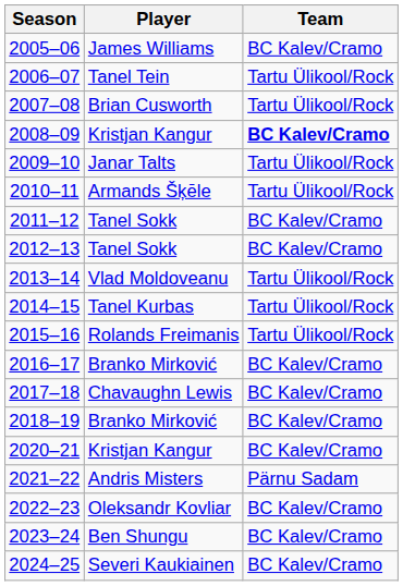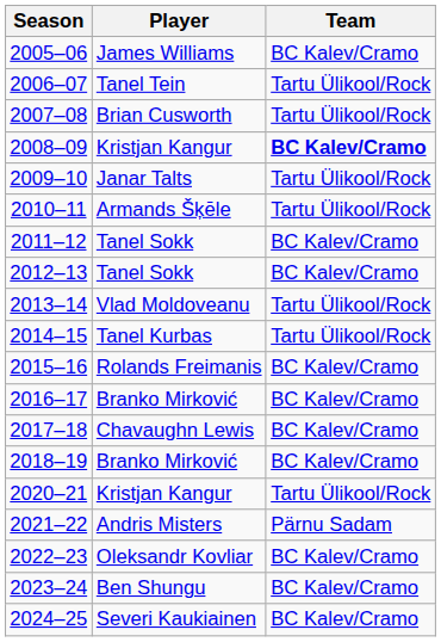 <table class="wikitable">
 <tr>
 <th>Season</th>
 <th>Player</th>
 <th>Team</th>
 </tr>
 <tr>
 <td align="center"><a href='#'>2005–06</a></td>
 <td> <a href='#'>James Williams</a></td>
 <td><a href='#'>BC Kalev/Cramo</a></td>
 </tr>
 <tr>
 <td align="center"><a href='#'>2006–07</a></td>
 <td> <a href='#'>Tanel Tein</a></td>
 <td><a href='#'>Tartu Ülikool/Rock</a></td>
 </tr>
 <tr>
 <td align="center"><a href='#'>2007–08</a></td>
 <td> <a href='#'>Brian Cusworth</a></td>
 <td><a href='#'>Tartu Ülikool/Rock</a></td>
 </tr>
 <tr>
 <td align="center"><a href='#'>2008–09</a></td>
 <td> <a href='#'>Kristjan Kangur</a></td>
 <td><strong><a href='#'>BC Kalev/Cramo</a></strong></td>
 </tr>
 <tr>
 <td align="center"><a href='#'>2009–10</a></td>
 <td> <a href='#'>Janar Talts</a></td>
 <td><a href='#'>Tartu Ülikool/Rock</a></td>
 </tr>
 <tr>
 <td align="center"><a href='#'>2010–11</a></td>
 <td> <a href='#'>Armands Šķēle</a></td>
 <td><a href='#'>Tartu Ülikool/Rock</a></td>
 </tr>
 <tr>
 <td align="center"><a href='#'>2011–12</a></td>
 <td> <a href='#'>Tanel Sokk</a></td>
 <td><a href='#'>BC Kalev/Cramo</a></td>
 </tr>
 <tr>
 <td align="center"><a href='#'>2012–13</a></td>
 <td> <a href='#'>Tanel Sokk</a></td>
 <td><a href='#'>BC Kalev/Cramo</a></td>
 </tr>
 <tr>
 <td align="center"><a href='#'>2013–14</a></td>
 <td> <a href='#'>Vlad Moldoveanu</a></td>
 <td><a href='#'>Tartu Ülikool/Rock</a></td>
 </tr>
 <tr>
 <td align="center"><a href='#'>2014–15</a></td>
 <td> <a href='#'>Tanel Kurbas</a></td>
 <td><a href='#'>Tartu Ülikool/Rock</a></td>
 </tr>
 <tr>
 <td align="center"><a href='#'>2015–16</a></td>
 <td> <a href='#'>Rolands Freimanis</a></td>
-<td><a href='#'>Tartu Ülikool/Rock</a></td>
+<td><a href='#'>BC Kalev/Cramo</a></td>
 </tr>
 <tr>
 <td align="center"><a href='#'>2016–17</a></td>
 <td> <a href='#'>Branko Mirković</a></td>
 <td><a href='#'>BC Kalev/Cramo</a></td>
 </tr>
 <tr>
 <td align="center"><a href='#'>2017–18</a></td>
 <td> <a href='#'>Chavaughn Lewis</a></td>
 <td><a href='#'>BC Kalev/Cramo</a></td>
 </tr>
 <tr>
 <td align="center"><a href='#'>2018–19</a></td>
 <td> <a href='#'>Branko Mirković</a></td>
 <td><a href='#'>BC Kalev/Cramo</a></td>
 </tr>
 <tr>
 <td align="center"><a href='#'>2020–21</a></td>
 <td> <a href='#'>Kristjan Kangur</a></td>
-<td><a href='#'>BC Kalev/Cramo</a></td>
+<td><a href='#'>Tartu Ülikool/Rock</a></td>
 </tr>
 <tr>
 <td align="center"><a href='#'>2021–22</a></td>
 <td> <a href='#'>Andris Misters</a></td>
 <td><a href='#'>Pärnu Sadam</a></td>
 </tr>
 <tr>
 <td align="center"><a href='#'>2022–23</a></td>
 <td> <a href='#'>Oleksandr Kovliar</a></td>
 <td><a href='#'>BC Kalev/Cramo</a></td>
 </tr>
 <tr>
 <td align="center"><a href='#'>2023–24</a></td>
 <td> <a href='#'>Ben Shungu</a></td>
 <td><a href='#'>BC Kalev/Cramo</a></td>
 </tr>
 <tr>
 <td align="center"><a href='#'>2024–25</a></td>
 <td> <a href='#'>Severi Kaukiainen</a></td>
 <td><a href='#'>BC Kalev/Cramo</a></td>
 </tr>
 </table>
